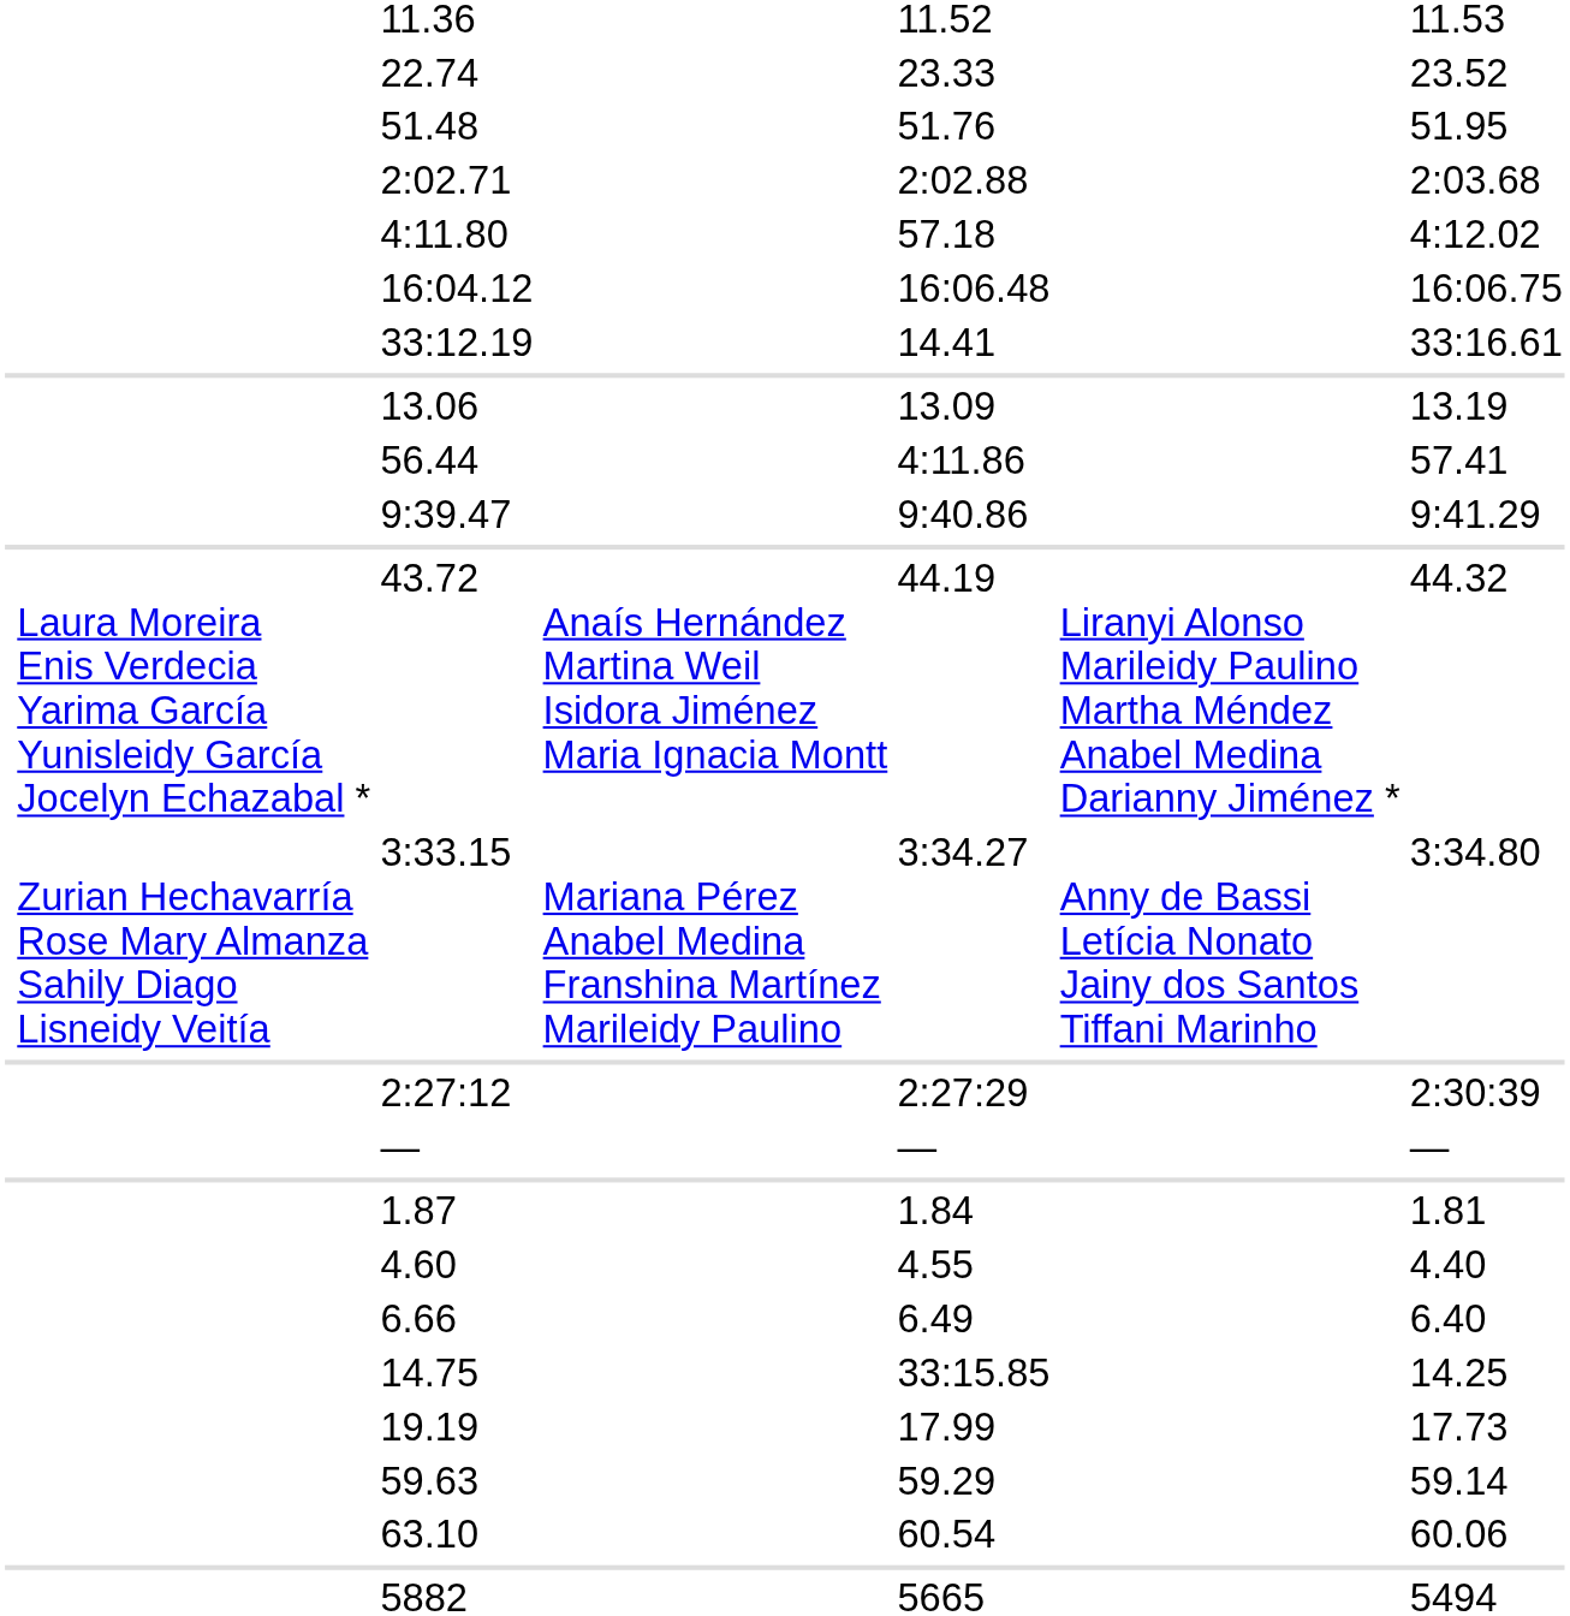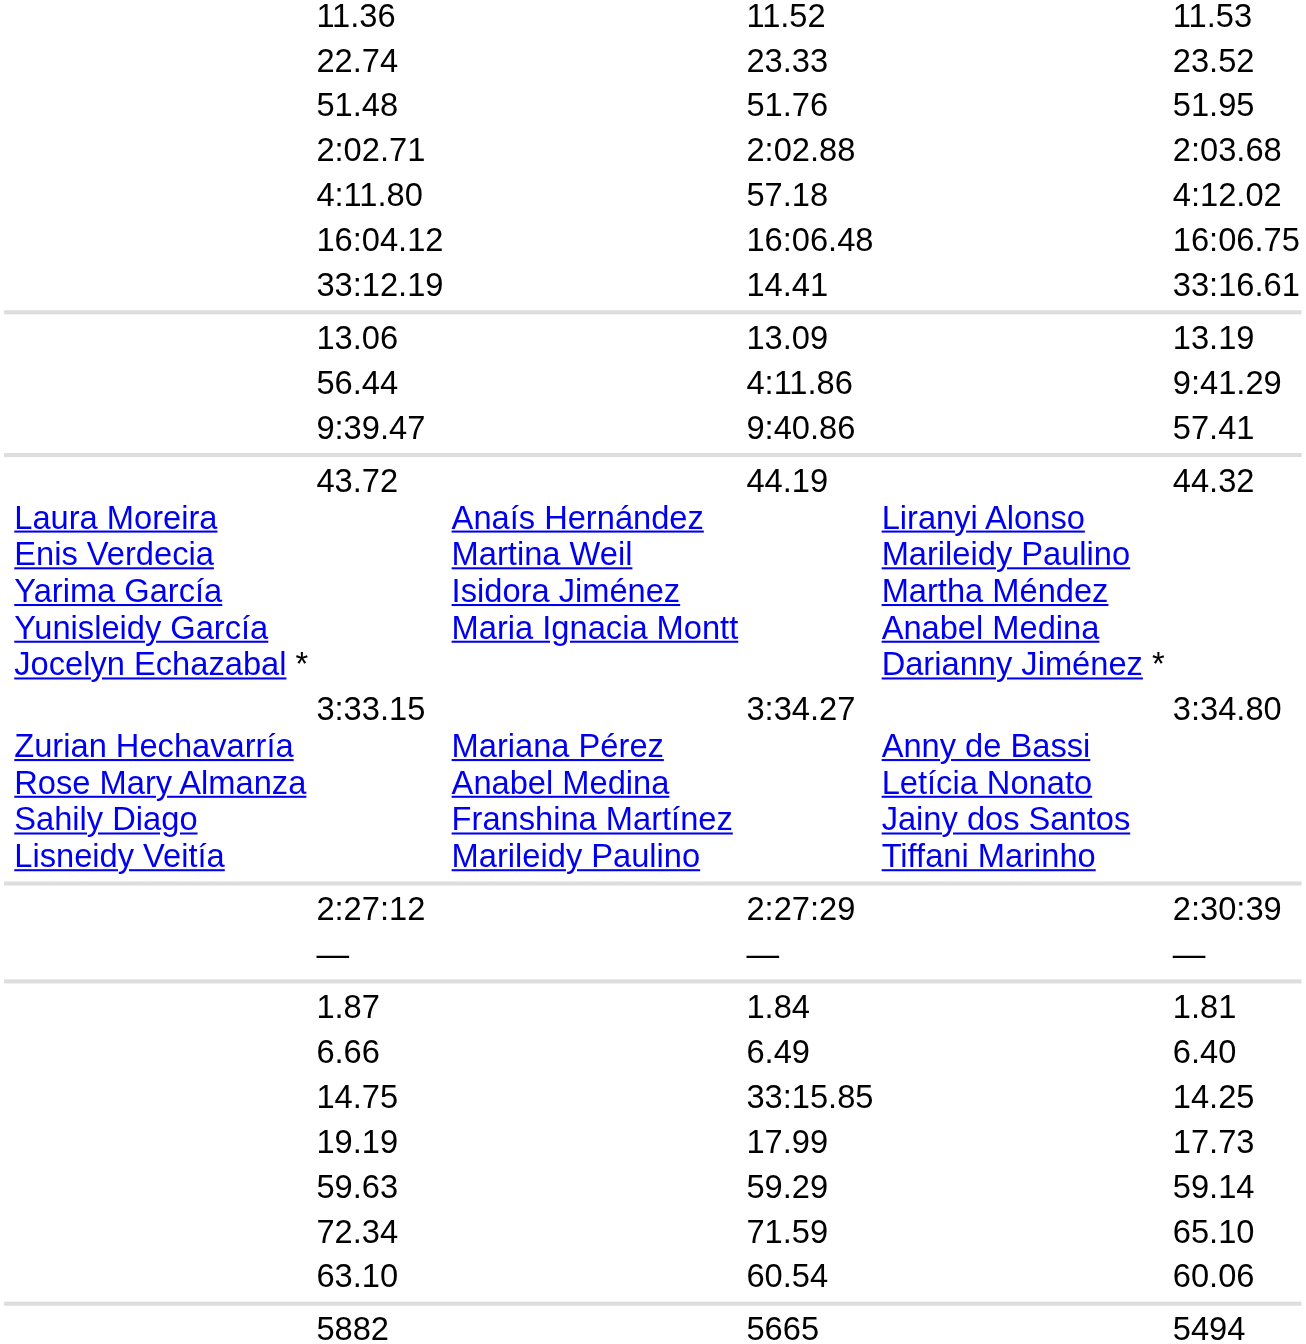 <table>
 <tr>
 <td></td>
 <td></td>
 <td>11.36</td>
 <td></td>
 <td>11.52</td>
 <td></td>
 <td>11.53</td>
 </tr>
 <tr>
 <td></td>
 <td></td>
 <td>22.74</td>
 <td></td>
 <td>23.33</td>
 <td></td>
 <td>23.52</td>
 </tr>
 <tr>
 <td></td>
 <td></td>
 <td>51.48</td>
 <td></td>
 <td>51.76</td>
 <td></td>
 <td>51.95</td>
 </tr>
 <tr>
 <td></td>
 <td></td>
 <td>2:02.71</td>
 <td></td>
 <td>2:02.88</td>
 <td></td>
 <td>2:03.68</td>
 </tr>
 <tr>
 <td></td>
 <td></td>
 <td>4:11.80</td>
 <td></td>
 <td>57.18</td>
 <td></td>
 <td>4:12.02</td>
 </tr>
 <tr>
 <td></td>
 <td></td>
 <td>16:04.12</td>
 <td></td>
 <td>16:06.48</td>
 <td></td>
 <td>16:06.75</td>
 </tr>
 <tr>
 <td></td>
 <td></td>
 <td>33:12.19</td>
 <td></td>
 <td>14.41</td>
 <td></td>
 <td>33:16.61</td>
 </tr>
 <tr bgcolor=#DDDDDD>
 <td colspan=7></td>
 </tr>
 <tr>
 <td></td>
 <td></td>
 <td>13.06</td>
 <td></td>
 <td>13.09</td>
 <td></td>
 <td>13.19</td>
 </tr>
 <tr>
 <td></td>
 <td></td>
 <td>56.44</td>
 <td></td>
 <td>4:11.86</td>
 <td></td>
-<td>57.41</td>
+<td>9:41.29 </td>
 </tr>
 <tr>
 <td></td>
 <td></td>
 <td>9:39.47 <strong></strong></td>
 <td></td>
 <td>9:40.86</td>
 <td></td>
-<td>9:41.29 </td>
+<td>57.41</td>
 </tr>
 <tr bgcolor=#DDDDDD>
 <td colspan=7></td>
 </tr>
 <tr valign="top">
 <td></td>
 <td><br><a href='#'>Laura Moreira</a><br><a href='#'>Enis Verdecia</a><br><a href='#'>Yarima García</a><br><a href='#'>Yunisleidy García</a><br><a href='#'>Jocelyn Echazabal</a> *</td>
 <td>43.72</td>
 <td><br><a href='#'>Anaís Hernández</a><br><a href='#'>Martina Weil</a><br><a href='#'>Isidora Jiménez</a><br><a href='#'>Maria Ignacia Montt</a></td>
 <td>44.19<br></td>
 <td><br><a href='#'>Liranyi Alonso</a><br><a href='#'>Marileidy Paulino</a><br><a href='#'>Martha Méndez</a><br><a href='#'>Anabel Medina</a><br><a href='#'>Darianny Jiménez</a> *</td>
 <td>44.32</td>
 </tr>
 <tr valign="top">
 <td></td>
 <td><br><a href='#'>Zurian Hechavarría</a><br><a href='#'>Rose Mary Almanza</a><br><a href='#'>Sahily Diago</a><br><a href='#'>Lisneidy Veitía</a></td>
 <td>3:33.15</td>
 <td><br><a href='#'>Mariana Pérez</a><br><a href='#'>Anabel Medina</a><br><a href='#'>Franshina Martínez</a><br><a href='#'>Marileidy Paulino</a></td>
 <td>3:34.27</td>
 <td><br><a href='#'>Anny de Bassi</a><br><a href='#'>Letícia Nonato</a><br><a href='#'>Jainy dos Santos</a><br><a href='#'>Tiffani Marinho</a></td>
 <td>3:34.80</td>
 </tr>
 <tr bgcolor=#DDDDDD>
 <td colspan=7></td>
 </tr>
 <tr>
 <td></td>
 <td></td>
 <td>2:27:12 <strong></strong></td>
 <td></td>
 <td>2:27:29</td>
 <td></td>
 <td>2:30:39</td>
 </tr>
 <tr>
 <td></td>
 <td></td>
 <td>—</td>
 <td></td>
 <td>—</td>
 <td></td>
 <td>—</td>
 </tr>
 <tr bgcolor=#DDDDDD>
 <td colspan=7></td>
 </tr>
 <tr>
 <td></td>
 <td></td>
 <td>1.87</td>
 <td></td>
 <td>1.84</td>
 <td></td>
 <td>1.81</td>
 </tr>
 <tr>
 <td></td>
 <td></td>
-<td>4.60</td>
-<td></td>
-<td>4.55</td>
-<td></td>
-<td>4.40</td>
-</tr>
-<tr>
-<td></td>
-<td></td>
 <td>6.66</td>
 <td></td>
 <td>6.49</td>
 <td></td>
 <td>6.40</td>
 </tr>
 <tr>
 <td></td>
 <td></td>
 <td>14.75</td>
 <td></td>
 <td>33:15.85</td>
 <td></td>
 <td>14.25</td>
 </tr>
 <tr>
 <td></td>
 <td></td>
 <td>19.19</td>
 <td></td>
 <td>17.99</td>
 <td></td>
 <td>17.73</td>
 </tr>
 <tr>
 <td></td>
 <td></td>
 <td>59.63</td>
 <td></td>
 <td>59.29</td>
 <td></td>
 <td>59.14</td>
 </tr>
 <tr>
 <td></td>
 <td></td>
+<td>72.34</td>
+<td></td>
+<td>71.59</td>
+<td></td>
+<td>65.10</td>
+</tr>
+<tr>
+<td></td>
+<td></td>
 <td>63.10</td>
 <td></td>
 <td>60.54</td>
 <td></td>
 <td>60.06</td>
 </tr>
 <tr bgcolor=#DDDDDD>
 <td colspan=7></td>
 </tr>
 <tr>
 <td></td>
 <td></td>
 <td>5882</td>
 <td></td>
 <td>5665</td>
 <td></td>
 <td>5494</td>
 </tr>
 </table>
